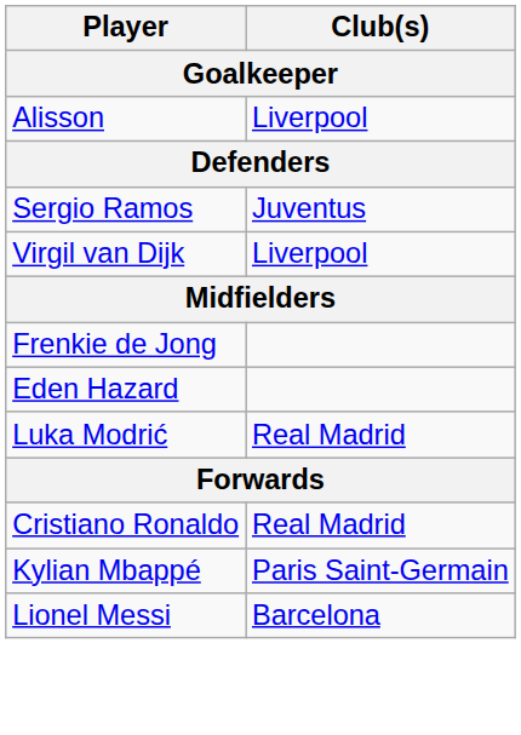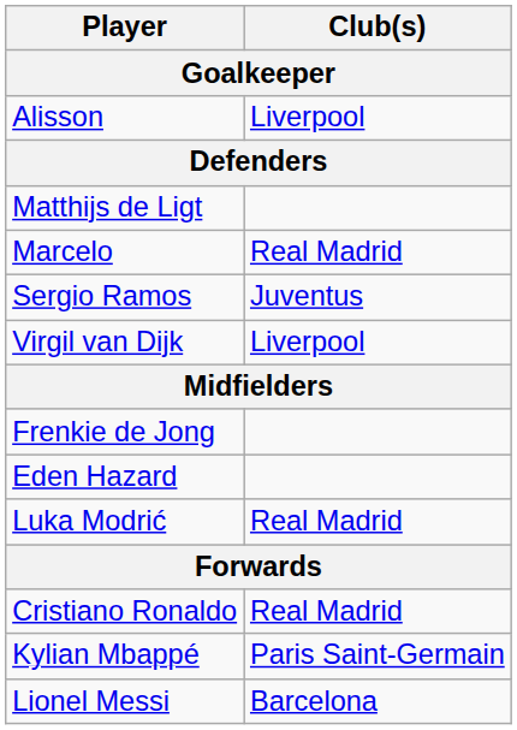 <table class="wikitable">
 <tr>
 <th>Player</th>
 <th>Club(s)</th>
 </tr>
 <tr>
 <th colspan="2">Goalkeeper</th>
 </tr>
 <tr>
 <td> <a href='#'>Alisson</a></td>
 <td> <a href='#'>Liverpool</a></td>
 </tr>
 <tr>
 <th colspan="2">Defenders</th>
+</tr>
+<tr>
+<td> <a href='#'>Matthijs de Ligt</a></td>
+<td></td>
+</tr>
+<tr>
+<td> <a href='#'>Marcelo</a></td>
+<td> <a href='#'>Real Madrid</a></td>
 </tr>
 <tr>
 <td> <a href='#'>Sergio Ramos</a></td>
 <td> <a href='#'>Juventus</a></td>
 </tr>
 <tr>
 <td> <a href='#'>Virgil van Dijk</a></td>
 <td> <a href='#'>Liverpool</a></td>
 </tr>
 <tr>
 <th colspan="2">Midfielders</th>
 </tr>
 <tr>
 <td> <a href='#'>Frenkie de Jong</a></td>
 <td></td>
 </tr>
 <tr>
 <td> <a href='#'>Eden Hazard</a></td>
 <td></td>
 </tr>
 <tr>
 <td> <a href='#'>Luka Modrić</a></td>
 <td> <a href='#'>Real Madrid</a></td>
 </tr>
 <tr>
 <th colspan="2">Forwards</th>
 </tr>
 <tr>
 <td> <a href='#'>Cristiano Ronaldo</a></td>
 <td> <a href='#'>Real Madrid</a></td>
 </tr>
 <tr>
 <td> <a href='#'>Kylian Mbappé</a></td>
 <td> <a href='#'>Paris Saint-Germain</a></td>
 </tr>
 <tr>
 <td> <a href='#'>Lionel Messi</a></td>
 <td> <a href='#'>Barcelona</a></td>
 </tr>
 </table>
